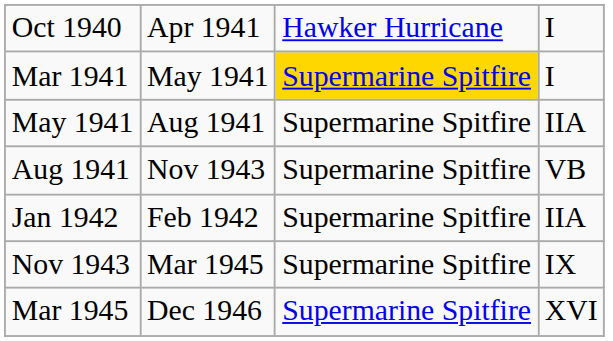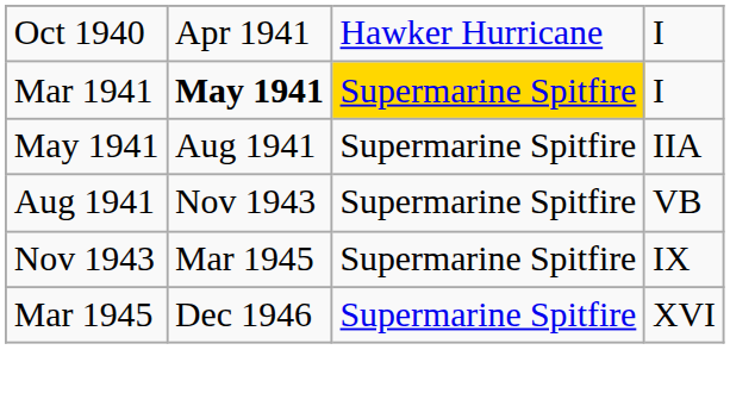 <table class="wikitable">
 <tr>
 <td>Oct 1940</td>
 <td>Apr 1941</td>
 <td><a href='#'>Hawker Hurricane</a></td>
 <td>I</td>
 </tr>
 <tr>
 <td>Mar 1941</td>
-<td>May 1941</td>
+<td><strong>May 1941</strong></td>
 <td style="background: gold;"><a href='#'>Supermarine Spitfire</a></td>
 <td>I</td>
 </tr>
 <tr>
 <td>May 1941</td>
 <td>Aug 1941</td>
 <td>Supermarine Spitfire</td>
 <td>IIA</td>
 </tr>
 <tr>
 <td>Aug 1941</td>
 <td>Nov 1943</td>
 <td>Supermarine Spitfire</td>
 <td>VB</td>
 </tr>
 <tr>
-<td>Jan 1942</td>
-<td>Feb 1942</td>
-<td>Supermarine Spitfire</td>
-<td>IIA</td>
-</tr>
-<tr>
 <td>Nov 1943</td>
 <td>Mar 1945</td>
 <td>Supermarine Spitfire</td>
 <td>IX</td>
 </tr>
 <tr>
 <td>Mar 1945</td>
 <td>Dec 1946</td>
 <td><a href='#'>Supermarine Spitfire</a></td>
 <td>XVI</td>
 </tr>
 </table>
